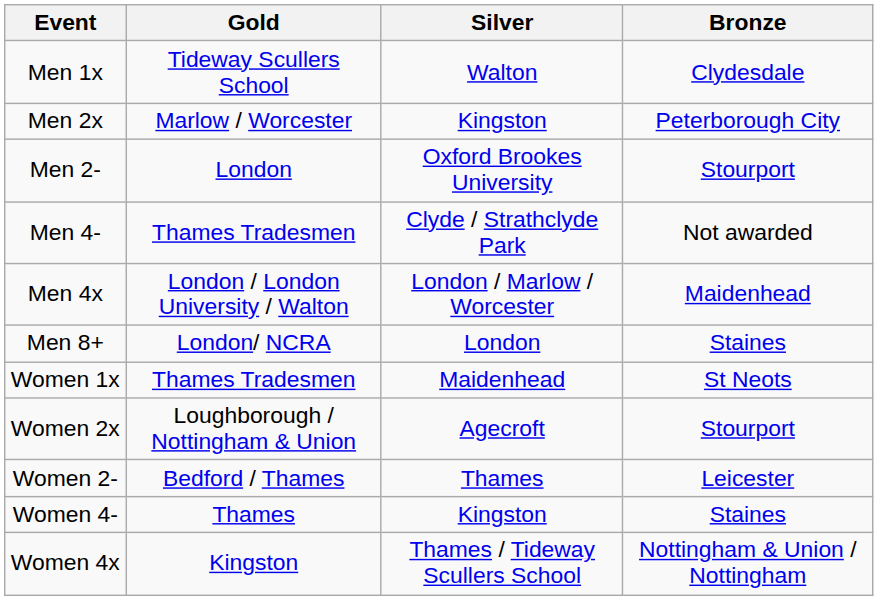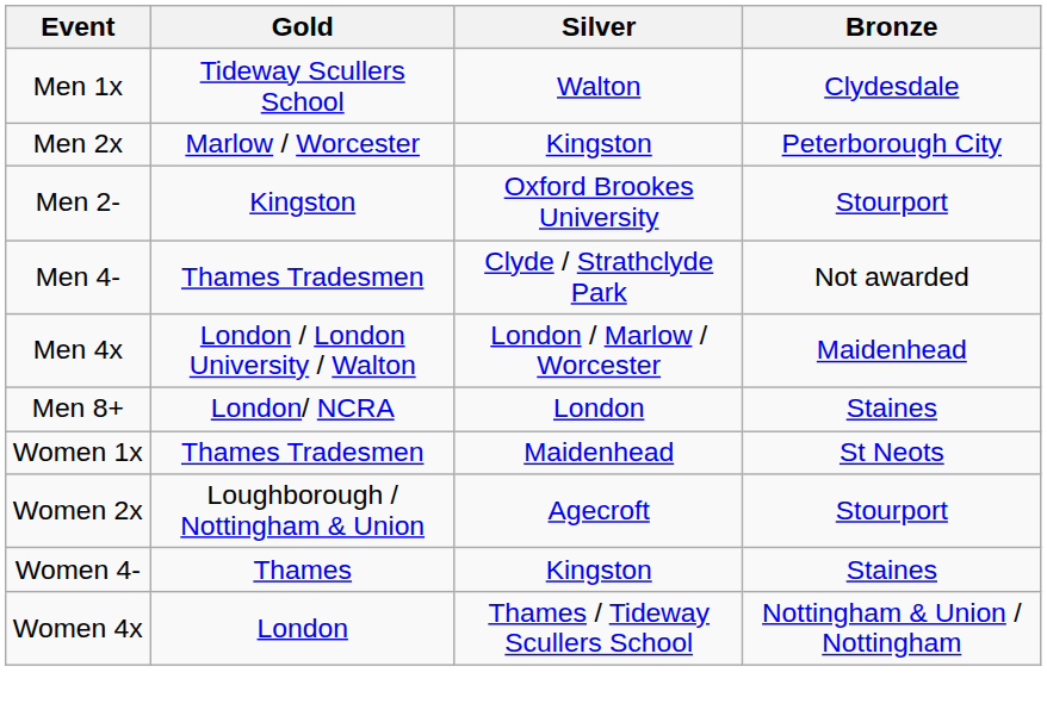 <table class="wikitable" style="text-align:center">
 <tr>
 <th width=120>Event</th>
 <th width=300>Gold</th>
 <th width=300>Silver</th>
 <th width=300>Bronze</th>
 </tr>
 <tr>
 <td>Men 1x</td>
 <td><a href='#'>Tideway Scullers School</a></td>
 <td><a href='#'>Walton</a></td>
 <td><a href='#'>Clydesdale</a></td>
 </tr>
 <tr>
 <td>Men 2x</td>
 <td><a href='#'>Marlow</a> / <a href='#'>Worcester</a></td>
 <td><a href='#'>Kingston</a></td>
 <td><a href='#'>Peterborough City</a></td>
 </tr>
 <tr>
 <td>Men 2-</td>
-<td><a href='#'>London</a></td>
+<td><a href='#'>Kingston</a></td>
 <td><a href='#'>Oxford Brookes University</a></td>
 <td><a href='#'>Stourport</a></td>
 </tr>
 <tr>
 <td>Men 4-</td>
 <td><a href='#'>Thames Tradesmen</a></td>
 <td><a href='#'>Clyde</a> / <a href='#'>Strathclyde Park</a></td>
 <td>Not awarded</td>
 </tr>
 <tr>
 <td>Men 4x</td>
 <td><a href='#'>London</a> / <a href='#'>London University</a> / <a href='#'>Walton</a></td>
 <td><a href='#'>London</a> / <a href='#'>Marlow</a>  / <a href='#'>Worcester</a></td>
 <td><a href='#'>Maidenhead</a></td>
 </tr>
 <tr>
 <td>Men 8+</td>
 <td><a href='#'>London</a>/ <a href='#'>NCRA</a></td>
 <td><a href='#'>London</a></td>
 <td><a href='#'>Staines</a></td>
 </tr>
 <tr>
 <td>Women 1x</td>
 <td><a href='#'>Thames Tradesmen</a></td>
 <td><a href='#'>Maidenhead</a></td>
 <td><a href='#'>St Neots</a></td>
 </tr>
 <tr>
 <td>Women 2x</td>
 <td>Loughborough / <a href='#'>Nottingham & Union</a></td>
 <td><a href='#'>Agecroft</a></td>
 <td><a href='#'>Stourport</a></td>
 </tr>
 <tr>
-<td>Women 2-</td>
-<td><a href='#'>Bedford</a> / <a href='#'>Thames</a></td>
-<td><a href='#'>Thames</a></td>
-<td><a href='#'>Leicester</a></td>
-</tr>
-<tr>
 <td>Women 4-</td>
 <td><a href='#'>Thames</a></td>
 <td><a href='#'>Kingston</a></td>
 <td><a href='#'>Staines</a></td>
 </tr>
 <tr>
 <td>Women 4x</td>
-<td><a href='#'>Kingston</a></td>
+<td><a href='#'>London</a></td>
 <td><a href='#'>Thames</a> / <a href='#'>Tideway Scullers School</a></td>
 <td><a href='#'>Nottingham & Union</a> / <a href='#'>Nottingham</a></td>
 </tr>
 </table>
